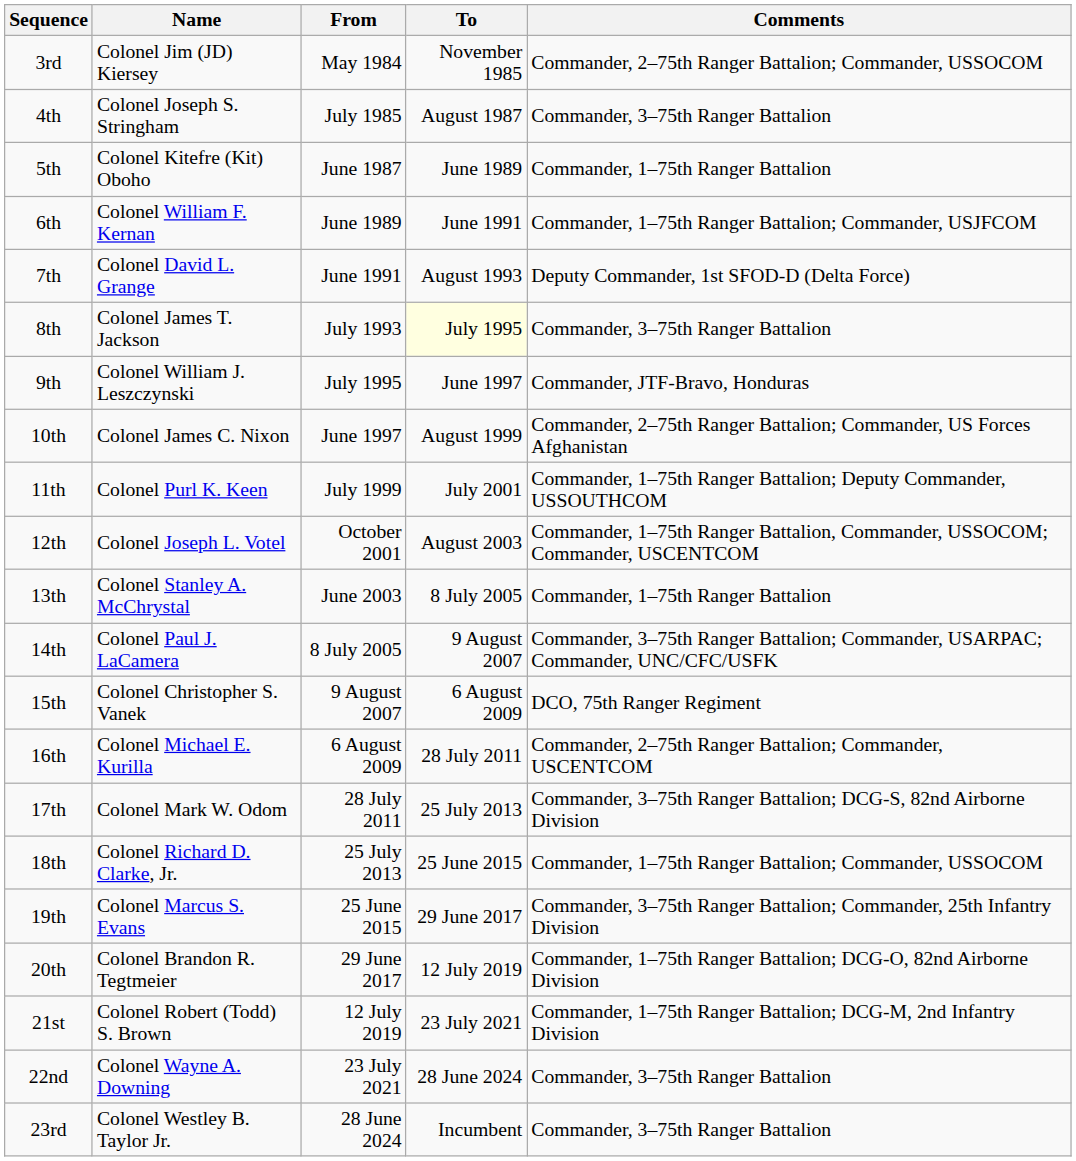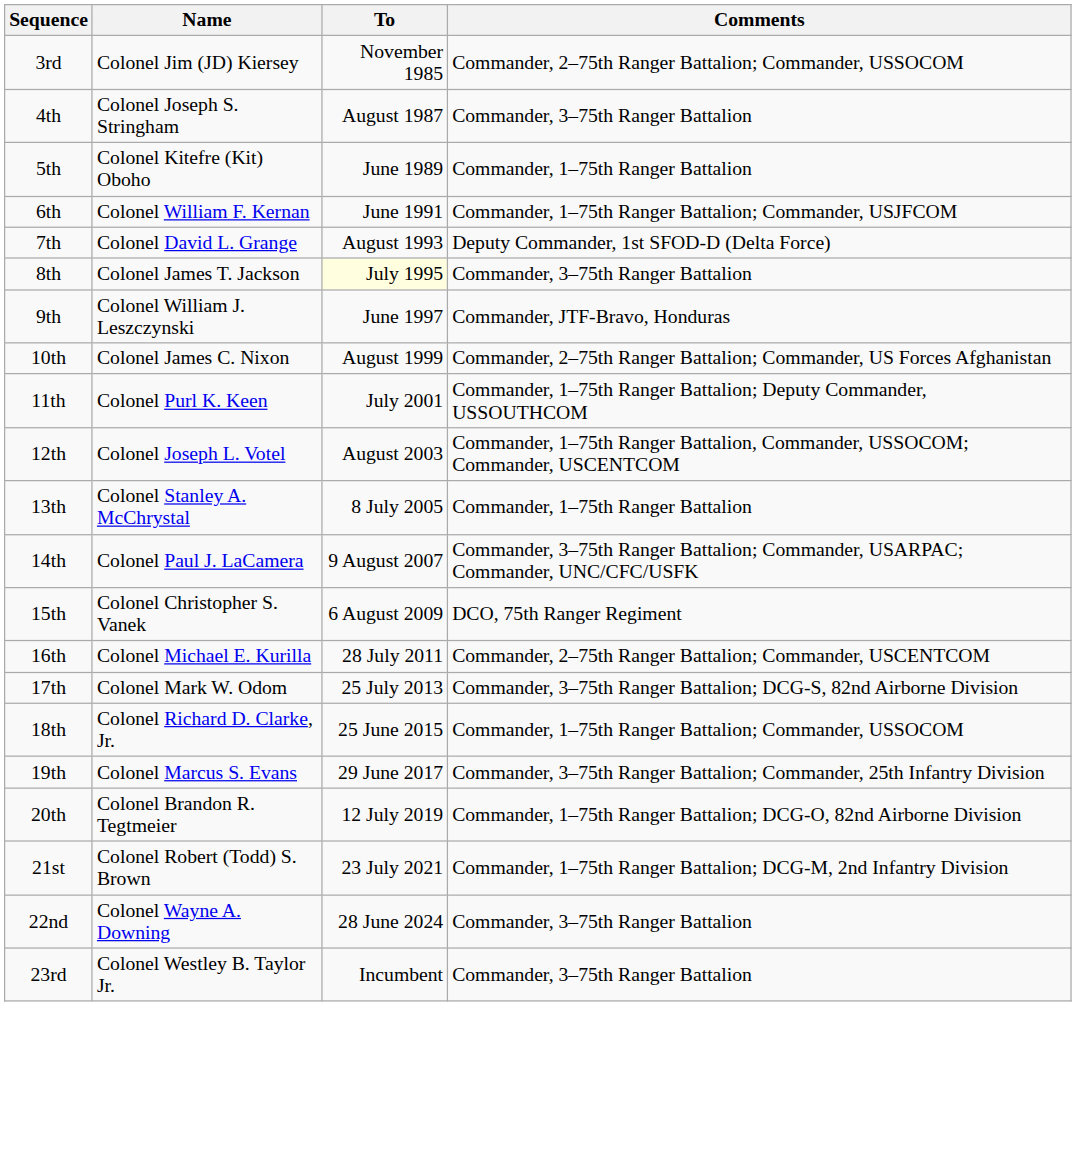 <table class="wikitable">
 <tr>
 <th>Sequence</th>
 <th>Name</th>
-<th>From</th>
 <th>To</th>
 <th>Comments</th>
 </tr>
 <tr>
 <td style="text-align:center;">3rd</td>
 <td>Colonel Jim (JD) Kiersey</td>
-<td style="text-align:right;">May 1984</td>
 <td style="text-align:right;">November 1985</td>
 <td>Commander, 2–75th Ranger Battalion; Commander, USSOCOM</td>
 </tr>
 <tr>
 <td style="text-align:center;">4th</td>
 <td>Colonel Joseph S. Stringham</td>
-<td style="text-align:right;">July 1985</td>
 <td style="text-align:right;">August 1987</td>
 <td>Commander, 3–75th Ranger Battalion</td>
 </tr>
 <tr>
 <td style="text-align:center;">5th</td>
 <td>Colonel Kitefre (Kit) Oboho</td>
-<td style="text-align:right;">June 1987</td>
 <td style="text-align:right;">June 1989</td>
 <td>Commander, 1–75th Ranger Battalion</td>
 </tr>
 <tr>
 <td style="text-align:center;">6th</td>
 <td>Colonel <a href='#'>William F. Kernan</a></td>
-<td style="text-align:right;">June 1989</td>
 <td style="text-align:right;">June 1991</td>
 <td>Commander, 1–75th Ranger Battalion; Commander, USJFCOM</td>
 </tr>
 <tr>
 <td style="text-align:center;">7th</td>
 <td>Colonel <a href='#'>David L. Grange</a></td>
-<td style="text-align:right;">June 1991</td>
 <td style="text-align:right;">August 1993</td>
 <td>Deputy Commander, 1st SFOD-D (Delta Force)</td>
 </tr>
 <tr>
 <td style="text-align:center;">8th</td>
 <td>Colonel James T. Jackson</td>
-<td style="text-align:right;">July 1993</td>
 <td style="background: lightyellow; text-align:right;">July 1995</td>
 <td>Commander, 3–75th Ranger Battalion</td>
 </tr>
 <tr>
 <td style="text-align:center;">9th</td>
 <td>Colonel William J. Leszczynski</td>
-<td style="text-align:right;">July 1995</td>
 <td style="text-align:right;">June 1997</td>
 <td>Commander, JTF-Bravo, Honduras</td>
 </tr>
 <tr>
 <td style="text-align:center;">10th</td>
 <td>Colonel James C. Nixon</td>
-<td style="text-align:right;">June 1997</td>
 <td style="text-align:right;">August 1999</td>
 <td>Commander, 2–75th Ranger Battalion; Commander, US Forces Afghanistan</td>
 </tr>
 <tr>
 <td style="text-align:center;">11th</td>
 <td>Colonel <a href='#'>Purl K. Keen</a></td>
-<td style="text-align:right;">July 1999</td>
 <td style="text-align:right;">July 2001</td>
 <td>Commander, 1–75th Ranger Battalion; Deputy Commander, USSOUTHCOM</td>
 </tr>
 <tr>
 <td style="text-align:center;">12th</td>
 <td>Colonel <a href='#'>Joseph L. Votel</a></td>
-<td style="text-align:right;">October 2001</td>
 <td style="text-align:right;">August 2003</td>
 <td>Commander, 1–75th Ranger Battalion, Commander, USSOCOM; Commander, USCENTCOM</td>
 </tr>
 <tr>
 <td style="text-align:center;">13th</td>
 <td>Colonel <a href='#'>Stanley A. McChrystal</a></td>
-<td style="text-align:right;">June 2003</td>
 <td style="text-align:right;">8 July 2005</td>
 <td>Commander, 1–75th Ranger Battalion</td>
 </tr>
 <tr>
 <td style="text-align:center;">14th</td>
 <td>Colonel <a href='#'>Paul J. LaCamera</a></td>
-<td style="text-align:right;">8 July 2005</td>
 <td style="text-align:right;">9 August 2007</td>
 <td>Commander, 3–75th Ranger Battalion; Commander, USARPAC; Commander, UNC/CFC/USFK</td>
 </tr>
 <tr>
 <td style="text-align:center;">15th</td>
 <td>Colonel Christopher S. Vanek</td>
-<td style="text-align:right;">9 August 2007</td>
 <td style="text-align:right;">6 August 2009</td>
 <td>DCO, 75th Ranger Regiment</td>
 </tr>
 <tr>
 <td style="text-align:center;">16th</td>
 <td>Colonel <a href='#'>Michael E. Kurilla</a></td>
-<td style="text-align:right;">6 August 2009</td>
 <td style="text-align:right;">28 July 2011</td>
 <td>Commander, 2–75th Ranger Battalion; Commander, USCENTCOM</td>
 </tr>
 <tr>
 <td style="text-align:center;">17th</td>
 <td>Colonel Mark W. Odom</td>
-<td style="text-align:right;">28 July 2011</td>
 <td style="text-align:right;">25 July 2013</td>
 <td>Commander, 3–75th Ranger Battalion; DCG-S, 82nd Airborne Division</td>
 </tr>
 <tr>
 <td style="text-align:center;">18th</td>
 <td>Colonel <a href='#'>Richard D. Clarke</a>, Jr.</td>
-<td style="text-align:right;">25 July 2013</td>
 <td style="text-align:right;">25 June 2015</td>
 <td>Commander, 1–75th Ranger Battalion; Commander, USSOCOM</td>
 </tr>
 <tr>
 <td style="text-align:center;">19th</td>
 <td>Colonel <a href='#'>Marcus S. Evans</a></td>
-<td style="text-align:right;">25 June 2015</td>
 <td style="text-align:right;">29 June 2017</td>
 <td>Commander, 3–75th Ranger Battalion; Commander, 25th Infantry Division</td>
 </tr>
 <tr>
 <td style="text-align:center;">20th</td>
 <td>Colonel Brandon R. Tegtmeier</td>
-<td style="text-align:right;">29 June 2017</td>
 <td style="text-align:right;">12 July 2019</td>
 <td>Commander, 1–75th Ranger Battalion; DCG-O, 82nd Airborne Division</td>
 </tr>
 <tr>
 <td style="text-align:center;">21st</td>
 <td>Colonel Robert (Todd) S. Brown</td>
-<td style="text-align:right;">12 July 2019</td>
 <td style="text-align:right;">23 July 2021</td>
 <td>Commander, 1–75th Ranger Battalion; DCG-M, 2nd Infantry Division</td>
 </tr>
 <tr>
 <td style="text-align:center;">22nd</td>
 <td>Colonel <a href='#'>Wayne A. Downing</a></td>
-<td style="text-align:right;">23 July 2021</td>
 <td style="text-align:right;">28 June 2024</td>
 <td>Commander, 3–75th Ranger Battalion</td>
 </tr>
 <tr>
 <td style="text-align:center;">23rd</td>
 <td>Colonel Westley B. Taylor Jr.</td>
-<td style="text-align:right;">28 June 2024</td>
 <td style="text-align:right;">Incumbent</td>
 <td>Commander, 3–75th Ranger Battalion</td>
 </tr>
 </table>
